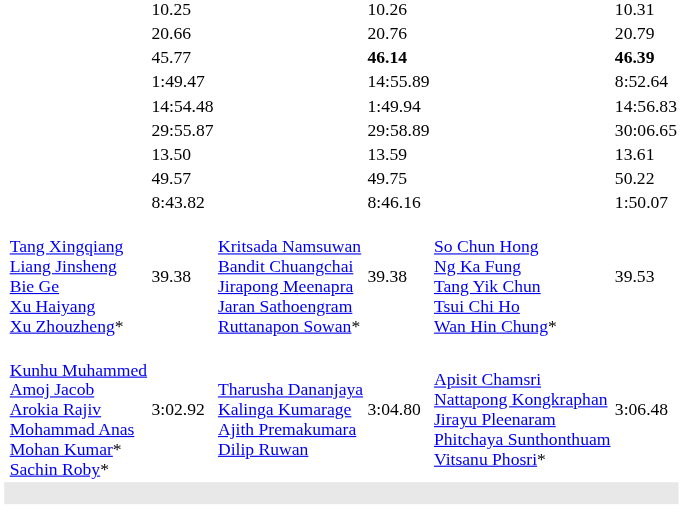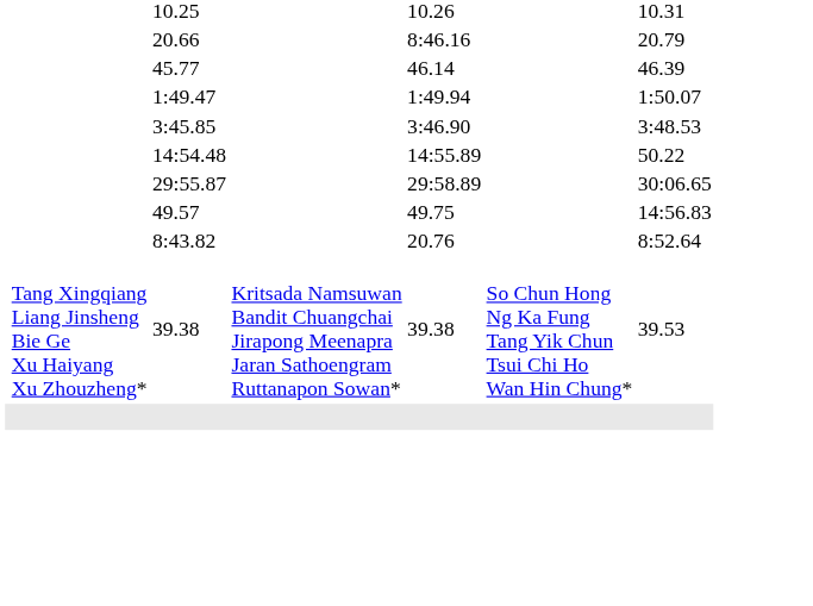 <table>
 <tr>
 <td></td>
 <td></td>
 <td>10.25</td>
 <td></td>
 <td>10.26</td>
 <td></td>
 <td>10.31</td>
 </tr>
 <tr>
 <td></td>
 <td></td>
 <td>20.66</td>
 <td></td>
-<td>20.76</td>
+<td>8:46.16</td>
 <td></td>
 <td>20.79</td>
 </tr>
 <tr>
 <td></td>
 <td></td>
 <td>45.77</td>
 <td></td>
-<td><strong>46.14</strong></td>
+<td>46.14</td>
 <td></td>
-<td><strong>46.39</strong></td>
+<td>46.39</td>
 </tr>
 <tr>
 <td></td>
 <td></td>
 <td>1:49.47</td>
 <td></td>
-<td>14:55.89</td>
+<td>1:49.94</td>
 <td></td>
-<td>8:52.64</td>
+<td>1:50.07</td>
+</tr>
+<tr>
+<td></td>
+<td></td>
+<td>3:45.85</td>
+<td></td>
+<td>3:46.90</td>
+<td></td>
+<td>3:48.53</td>
 </tr>
 <tr>
 <td></td>
 <td></td>
 <td>14:54.48</td>
 <td></td>
-<td>1:49.94</td>
+<td>14:55.89</td>
 <td></td>
-<td>14:56.83</td>
+<td>50.22</td>
 </tr>
 <tr>
 <td></td>
 <td></td>
 <td>29:55.87</td>
 <td></td>
 <td>29:58.89</td>
 <td></td>
 <td>30:06.65</td>
 </tr>
 <tr>
 <td></td>
 <td></td>
-<td>13.50</td>
-<td></td>
-<td>13.59</td>
-<td></td>
-<td>13.61</td>
-</tr>
-<tr>
-<td></td>
-<td></td>
 <td>49.57</td>
 <td></td>
 <td>49.75</td>
 <td></td>
-<td>50.22</td>
+<td>14:56.83</td>
 </tr>
 <tr>
 <td></td>
 <td></td>
 <td>8:43.82</td>
 <td></td>
-<td>8:46.16</td>
+<td>20.76</td>
 <td></td>
-<td>1:50.07</td>
+<td>8:52.64</td>
 </tr>
 <tr>
 <td></td>
 <td><br><a href='#'>Tang Xingqiang</a><br><a href='#'>Liang Jinsheng</a><br><a href='#'>Bie Ge</a><br><a href='#'>Xu Haiyang</a><br><a href='#'>Xu Zhouzheng</a>*</td>
 <td>39.38</td>
 <td><br><a href='#'>Kritsada Namsuwan</a><br><a href='#'>Bandit Chuangchai</a><br><a href='#'>Jirapong Meenapra</a><br><a href='#'>Jaran Sathoengram</a><br><a href='#'>Ruttanapon Sowan</a>*</td>
 <td>39.38</td>
 <td><br><a href='#'>So Chun Hong</a><br><a href='#'>Ng Ka Fung</a><br><a href='#'>Tang Yik Chun</a><br><a href='#'>Tsui Chi Ho</a><br><a href='#'>Wan Hin Chung</a>*</td>
 <td>39.53</td>
 </tr>
-<tr>
-<td></td>
-<td><br><a href='#'>Kunhu Muhammed</a><br><a href='#'>Amoj Jacob</a><br><a href='#'>Arokia Rajiv</a><br><a href='#'>Mohammad Anas</a><br><a href='#'>Mohan Kumar</a>*<br><a href='#'>Sachin Roby</a>*</td>
-<td>3:02.92</td>
-<td><br><a href='#'>Tharusha Dananjaya</a><br><a href='#'>Kalinga Kumarage</a><br><a href='#'>Ajith Premakumara</a><br><a href='#'>Dilip Ruwan</a></td>
-<td>3:04.80</td>
-<td><br><a href='#'>Apisit Chamsri</a><br><a href='#'>Nattapong Kongkraphan</a><br><a href='#'>Jirayu Pleenaram</a><br><a href='#'>Phitchaya Sunthonthuam</a><br><a href='#'>Vitsanu Phosri</a>*</td>
-<td>3:06.48</td>
-</tr>
 <tr style="background:#e8e8e8;">
 <td colspan=7><br></td>
 </tr>
 </table>
